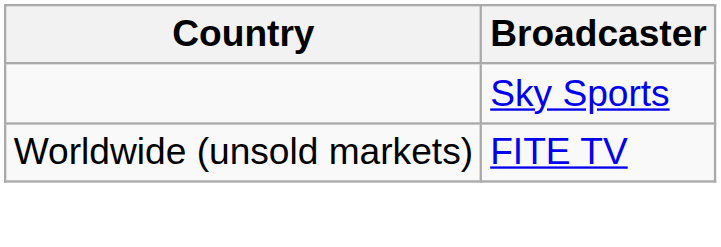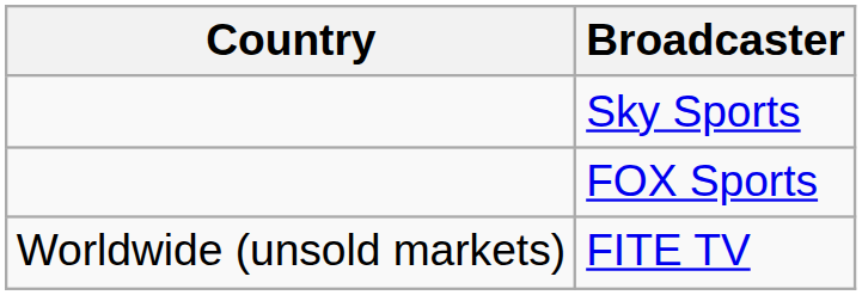 <table class="wikitable">
 <tr>
 <th align=center>Country</th>
 <th align=center>Broadcaster</th>
 </tr>
 <tr>
 <td></td>
 <td><a href='#'>Sky Sports</a></td>
 </tr>
 <tr>
+<td></td>
+<td><a href='#'>FOX Sports</a></td>
+</tr>
+<tr>
 <td>Worldwide (unsold markets)</td>
 <td><a href='#'>FITE TV</a></td>
 </tr>
 </table>
